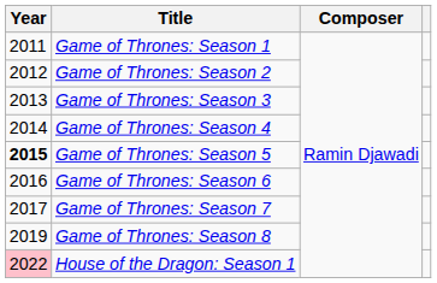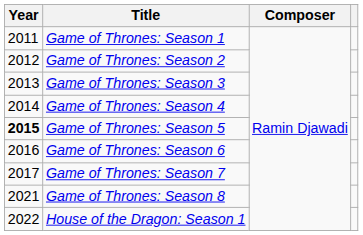 <table class="wikitable">
 <tr>
 <th>Year</th>
 <th>Title</th>
 <th>Composer</th>
 <th scope="col" class="unsortable"></th>
 </tr>
 <tr>
 <td>2011</td>
 <td><a href='#'><em>Game of Thrones: Season 1</em></a></td>
 <td rowspan="9"><a href='#'>Ramin Djawadi</a></td>
 <td style="text-align:center;"></td>
 </tr>
 <tr>
 <td>2012</td>
 <td><a href='#'><em>Game of Thrones: Season 2</em></a></td>
 <td style="text-align:center;"></td>
 </tr>
 <tr>
 <td>2013</td>
 <td><a href='#'><em>Game of Thrones: Season 3</em></a></td>
 <td style="text-align:center;"></td>
 </tr>
 <tr>
 <td>2014</td>
 <td><a href='#'><em>Game of Thrones: Season 4</em></a></td>
 <td style="text-align:center;"></td>
 </tr>
 <tr>
 <td><strong>2015</strong></td>
 <td><a href='#'><em>Game of Thrones: Season 5</em></a></td>
 <td style="text-align:center;"></td>
 </tr>
 <tr>
 <td>2016</td>
 <td><a href='#'><em>Game of Thrones: Season 6</em></a></td>
 <td style="text-align:center;"></td>
 </tr>
 <tr>
 <td>2017</td>
 <td><a href='#'><em>Game of Thrones: Season 7</em></a></td>
 <td style="text-align:center;"></td>
 </tr>
 <tr>
-<td>2019</td>
+<td>2021</td>
 <td><a href='#'><em>Game of Thrones: Season 8</em></a></td>
 <td style="text-align:center;"></td>
 </tr>
 <tr>
-<td style="background: pink;">2022</td>
+<td>2022</td>
 <td><em><a href='#'>House of the Dragon: Season 1</a></em></td>
 <td style="text-align:center;"></td>
 </tr>
 </table>
